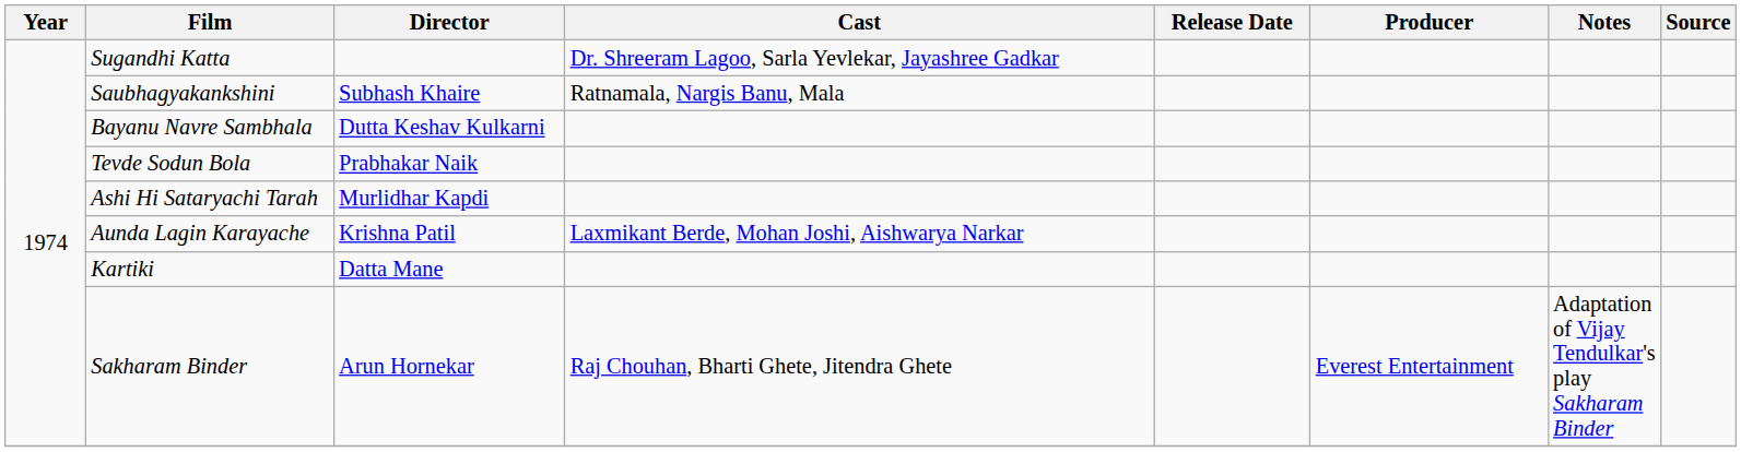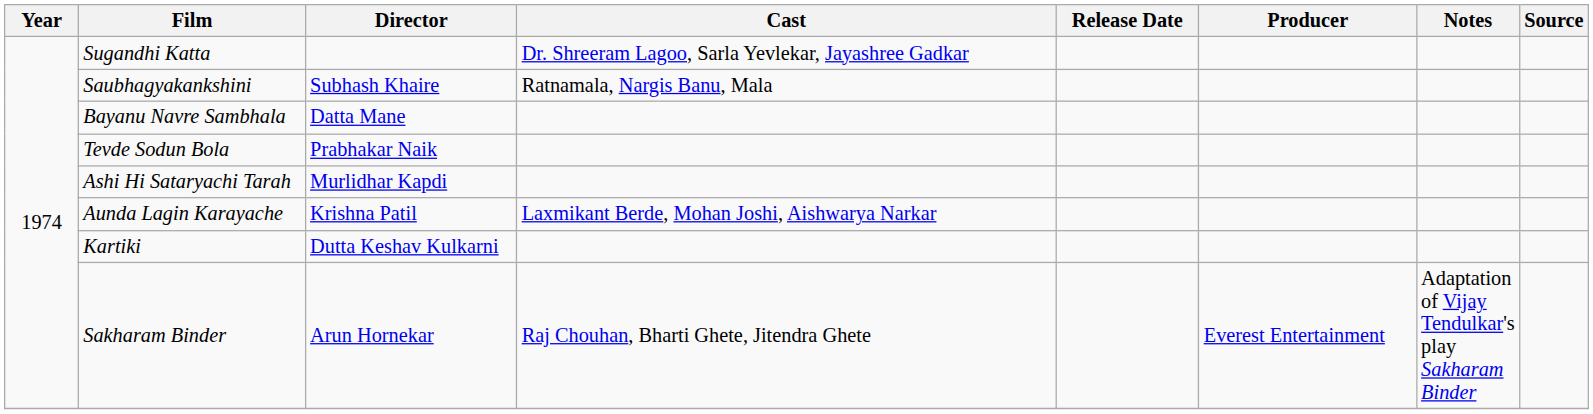 <table class ="wikitable sortable collapsible">
 <tr>
 <th style="width: 05%;">Year</th>
 <th style="width: 15%;">Film</th>
 <th style="width: 15%;">Director</th>
 <th style="width: 40%;" class="unsortable">Cast</th>
 <th style="width: 10%;">Release Date</th>
 <th style="width: 15%;" class="unsortable">Producer</th>
 <th style="width: 15%;" class="unsortable">Notes</th>
 <th style="width: 15%;" class="unsortable">Source</th>
 </tr>
 <tr>
 <td rowspan=8 align="center">1974</td>
 <td><em>Sugandhi Katta</em></td>
 <td></td>
 <td><a href='#'>Dr. Shreeram Lagoo</a>, Sarla Yevlekar, <a href='#'>Jayashree Gadkar</a></td>
 <td></td>
 <td></td>
 <td></td>
 <td></td>
 </tr>
 <tr>
 <td><em>Saubhagyakankshini</em></td>
 <td><a href='#'>Subhash Khaire</a></td>
 <td>Ratnamala, <a href='#'>Nargis Banu</a>, Mala</td>
 <td></td>
 <td></td>
 <td></td>
 <td></td>
 </tr>
 <tr>
 <td><em>Bayanu Navre Sambhala</em></td>
-<td><a href='#'>Dutta Keshav Kulkarni</a></td>
+<td><a href='#'>Datta Mane</a></td>
 <td></td>
 <td></td>
 <td></td>
 <td></td>
 <td></td>
 </tr>
 <tr>
 <td><em>Tevde Sodun Bola</em></td>
 <td><a href='#'>Prabhakar Naik</a></td>
 <td></td>
 <td></td>
 <td></td>
 <td></td>
 <td></td>
 </tr>
 <tr>
 <td><em>Ashi Hi Sataryachi Tarah</em></td>
 <td><a href='#'>Murlidhar Kapdi</a></td>
 <td></td>
 <td></td>
 <td></td>
 <td></td>
 <td></td>
 </tr>
 <tr>
 <td><em>Aunda Lagin Karayache</em></td>
 <td><a href='#'>Krishna Patil</a></td>
 <td><a href='#'>Laxmikant Berde</a>, <a href='#'>Mohan Joshi</a>, <a href='#'>Aishwarya Narkar</a></td>
 <td></td>
 <td></td>
 <td></td>
 <td></td>
 </tr>
 <tr>
 <td><em>Kartiki</em></td>
-<td><a href='#'>Datta Mane</a></td>
+<td><a href='#'>Dutta Keshav Kulkarni</a></td>
 <td></td>
 <td></td>
 <td></td>
 <td></td>
 <td></td>
 </tr>
 <tr>
 <td><em>Sakharam Binder</em></td>
 <td><a href='#'>Arun Hornekar</a></td>
 <td><a href='#'>Raj Chouhan</a>, Bharti Ghete, Jitendra Ghete</td>
 <td></td>
 <td><a href='#'>Everest Entertainment</a></td>
 <td>Adaptation of <a href='#'>Vijay Tendulkar</a>'s play <em><a href='#'>Sakharam Binder</a></em></td>
 <td></td>
 </tr>
 <tr>
 </tr>
 </table>
